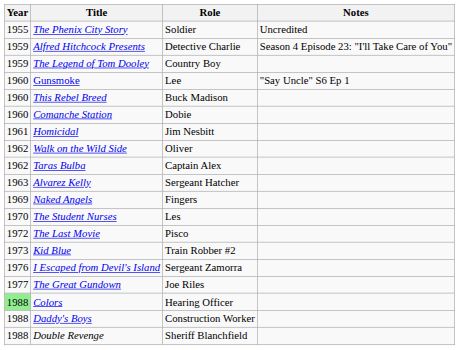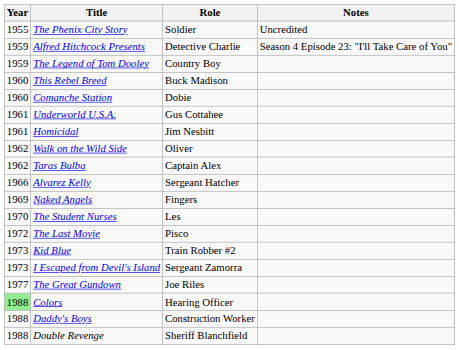 <table class="wikitable">
 <tr>
 <th>Year</th>
 <th>Title</th>
 <th>Role</th>
 <th>Notes</th>
 </tr>
 <tr>
 <td>1955</td>
 <td><em><a href='#'>The Phenix City Story</a></em></td>
 <td>Soldier</td>
 <td>Uncredited</td>
 </tr>
 <tr>
 <td>1959</td>
 <td><em><a href='#'>Alfred Hitchcock Presents</a></em></td>
 <td>Detective Charlie</td>
 <td>Season 4 Episode 23: "I'll Take Care of You"</td>
 </tr>
 <tr>
 <td>1959</td>
 <td><em><a href='#'>The Legend of Tom Dooley</a></em></td>
 <td>Country Boy</td>
 <td></td>
 </tr>
 <tr>
 <td>1960</td>
-<td><a href='#'>Gunsmoke</a></td>
-<td>Lee</td>
-<td>"Say Uncle" S6 Ep 1</td>
-</tr>
-<tr>
-<td>1960</td>
 <td><em><a href='#'>This Rebel Breed</a></em></td>
 <td>Buck Madison</td>
 <td></td>
 </tr>
 <tr>
 <td>1960</td>
 <td><em><a href='#'>Comanche Station</a></em></td>
 <td>Dobie</td>
+<td></td>
+</tr>
+<tr>
+<td>1961</td>
+<td><em><a href='#'>Underworld U.S.A.</a></em></td>
+<td>Gus Cottahee</td>
 <td></td>
 </tr>
 <tr>
 <td>1961</td>
 <td><em><a href='#'>Homicidal</a></em></td>
 <td>Jim Nesbitt</td>
 <td></td>
 </tr>
 <tr>
 <td>1962</td>
 <td><em><a href='#'>Walk on the Wild Side</a></em></td>
 <td>Oliver</td>
 <td></td>
 </tr>
 <tr>
 <td>1962</td>
 <td><em><a href='#'>Taras Bulba</a></em></td>
 <td>Captain Alex</td>
 <td></td>
 </tr>
 <tr>
-<td>1963</td>
+<td>1966</td>
 <td><em><a href='#'>Alvarez Kelly</a></em></td>
 <td>Sergeant Hatcher</td>
 <td></td>
 </tr>
 <tr>
 <td>1969</td>
 <td><em><a href='#'>Naked Angels</a></em></td>
 <td>Fingers</td>
 <td></td>
 </tr>
 <tr>
 <td>1970</td>
 <td><em><a href='#'>The Student Nurses</a></em></td>
 <td>Les</td>
 <td></td>
 </tr>
 <tr>
 <td>1972</td>
 <td><em><a href='#'>The Last Movie</a></em></td>
 <td>Pisco</td>
 <td></td>
 </tr>
 <tr>
 <td>1973</td>
 <td><em><a href='#'>Kid Blue</a></em></td>
 <td>Train Robber #2</td>
 <td></td>
 </tr>
 <tr>
-<td>1976</td>
+<td>1973</td>
 <td><em><a href='#'>I Escaped from Devil's Island</a></em></td>
 <td>Sergeant Zamorra</td>
 <td></td>
 </tr>
 <tr>
 <td>1977</td>
 <td><em><a href='#'>The Great Gundown</a></em></td>
 <td>Joe Riles</td>
 <td></td>
 </tr>
 <tr>
 <td style="background: lightgreen;">1988</td>
 <td><em><a href='#'>Colors</a></em></td>
 <td>Hearing Officer</td>
 <td></td>
 </tr>
 <tr>
 <td>1988</td>
 <td><em><a href='#'>Daddy's Boys</a></em></td>
 <td>Construction Worker</td>
 <td></td>
 </tr>
 <tr>
 <td>1988</td>
 <td><em>Double Revenge</em></td>
 <td>Sheriff Blanchfield</td>
 <td></td>
 </tr>
 </table>
